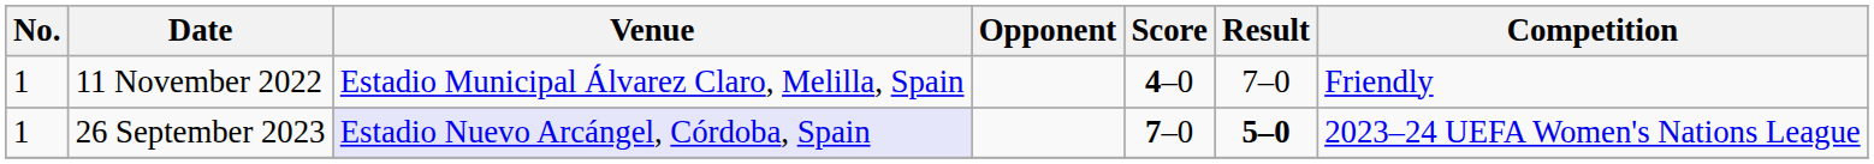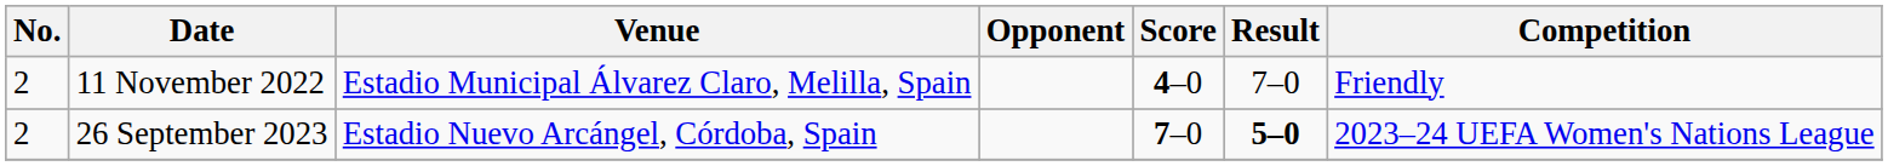 <table class="wikitable">
 <tr>
 <th>No.</th>
 <th>Date</th>
 <th>Venue</th>
 <th>Opponent</th>
 <th>Score</th>
 <th>Result</th>
 <th>Competition</th>
 </tr>
 <tr>
-<td>1</td>
+<td>2</td>
 <td>11 November 2022</td>
 <td><a href='#'>Estadio Municipal Álvarez Claro</a>, <a href='#'>Melilla</a>, <a href='#'>Spain</a></td>
 <td></td>
 <td align=center><strong>4</strong>–0</td>
 <td align=center>7–0</td>
 <td><a href='#'>Friendly</a></td>
 </tr>
 <tr>
-<td>1</td>
+<td>2</td>
 <td>26 September 2023</td>
-<td style="background: lavender;"><a href='#'>Estadio Nuevo Arcángel</a>, <a href='#'>Córdoba</a>, <a href='#'>Spain</a></td>
+<td><a href='#'>Estadio Nuevo Arcángel</a>, <a href='#'>Córdoba</a>, <a href='#'>Spain</a></td>
 <td></td>
 <td align=center><strong>7</strong>–0</td>
 <td align=center><strong>5–0</strong></td>
 <td><a href='#'>2023–24 UEFA Women's Nations League</a></td>
 </tr>
 <tr>
 </tr>
 </table>
